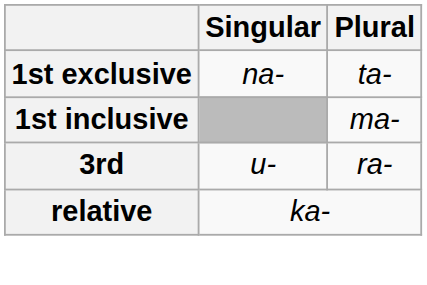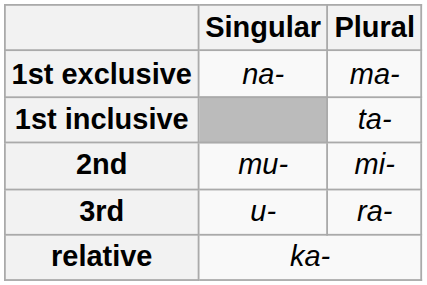 <table class="wikitable" style="text-align: center">
 <tr>
 <th></th>
 <th>Singular</th>
 <th>Plural</th>
 </tr>
 <tr>
 <th>1st exclusive</th>
 <td><em>na-</em></td>
-<td><em>ta-</em></td>
+<td><em>ma-</em></td>
 </tr>
 <tr>
 <th>1st inclusive</th>
 <td style="background-color: #bbbbbb"></td>
-<td><em>ma-</em></td>
+<td><em>ta-</em></td>
+</tr>
+<tr>
+<th>2nd</th>
+<td><em>mu-</em></td>
+<td><em>mi-</em></td>
 </tr>
 <tr>
 <th>3rd</th>
 <td><em>u-</em></td>
 <td><em>ra-</em></td>
 </tr>
 <tr>
 <th>relative</th>
 <td colspan="2"><em>ka-</em></td>
 </tr>
 </table>
